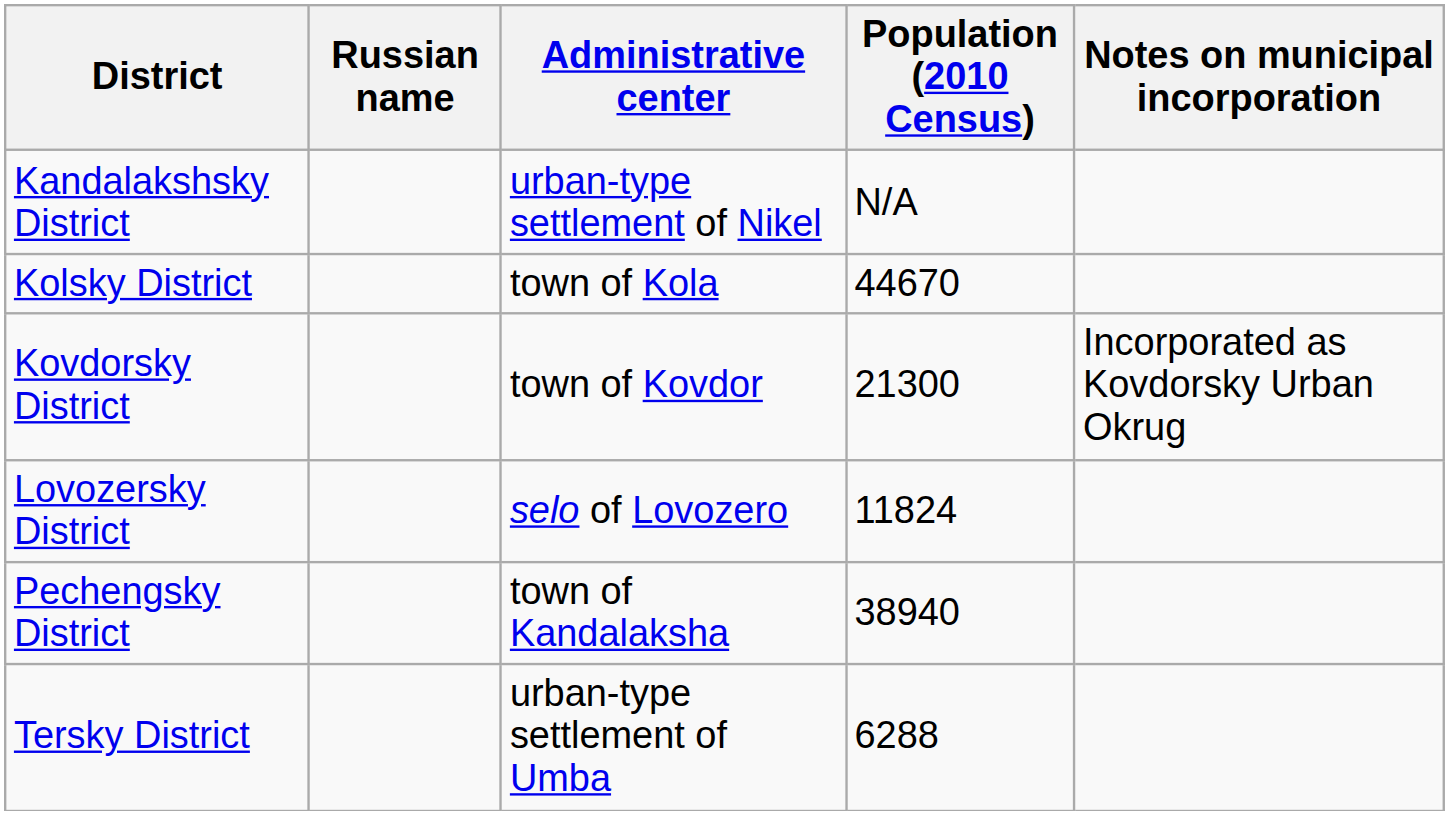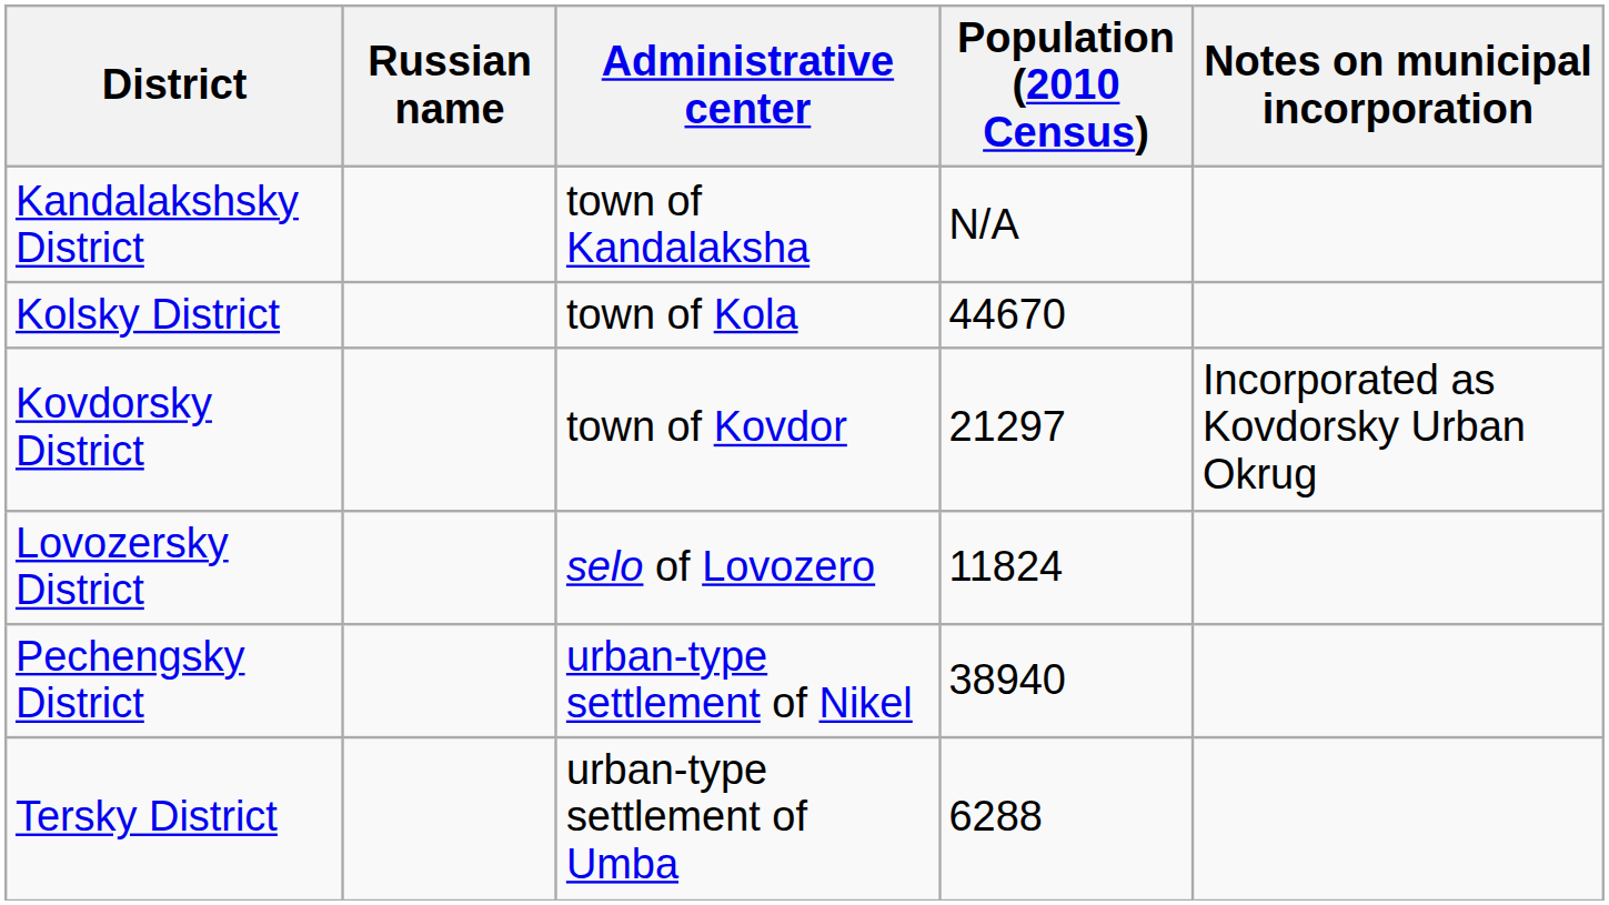 <table class="wikitable sortable">
 <tr>
 <th>District</th>
 <th>Russian name</th>
 <th><a href='#'>Administrative center</a></th>
 <th>Population<br>(<a href='#'>2010 Census</a>)</th>
 <th class="unsortable">Notes on municipal incorporation</th>
 </tr>
 <tr>
 <td><a href='#'>Kandalakshsky District</a></td>
 <td></td>
-<td><a href='#'>urban-type settlement</a> of <a href='#'>Nikel</a></td>
+<td>town of <a href='#'>Kandalaksha</a></td>
 <td>N/A</td>
 <td></td>
 </tr>
 <tr>
 <td><a href='#'>Kolsky District</a></td>
 <td></td>
 <td>town of <a href='#'>Kola</a></td>
 <td>44670</td>
 <td></td>
 </tr>
 <tr>
 <td><a href='#'>Kovdorsky District</a></td>
 <td></td>
 <td>town of <a href='#'>Kovdor</a></td>
-<td>21300</td>
+<td>21297</td>
 <td>Incorporated as Kovdorsky Urban Okrug</td>
 </tr>
 <tr>
 <td><a href='#'>Lovozersky District</a></td>
 <td></td>
 <td><em><a href='#'>selo</a></em> of <a href='#'>Lovozero</a></td>
 <td>11824</td>
 <td></td>
 </tr>
 <tr>
 <td><a href='#'>Pechengsky District</a></td>
 <td></td>
-<td>town of <a href='#'>Kandalaksha</a></td>
+<td><a href='#'>urban-type settlement</a> of <a href='#'>Nikel</a></td>
 <td>38940</td>
 <td></td>
 </tr>
 <tr>
 <td><a href='#'>Tersky District</a></td>
 <td></td>
 <td>urban-type settlement of <a href='#'>Umba</a></td>
 <td>6288</td>
 <td></td>
 </tr>
 </table>
